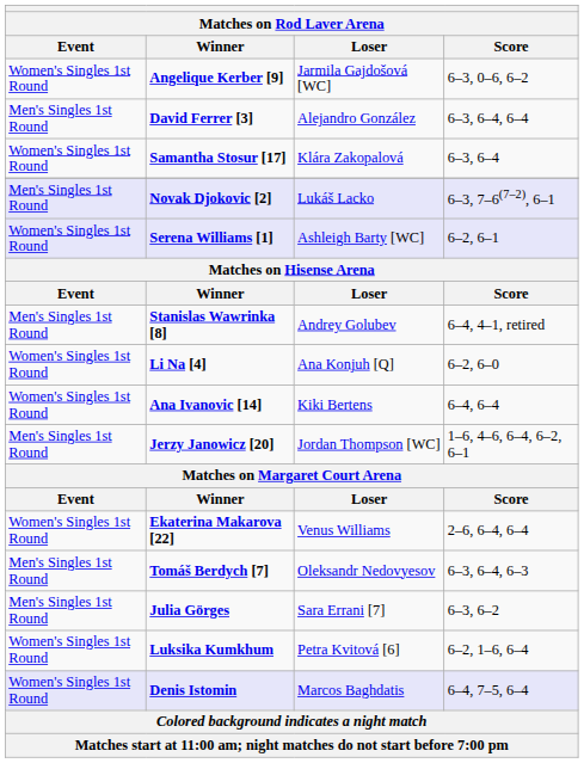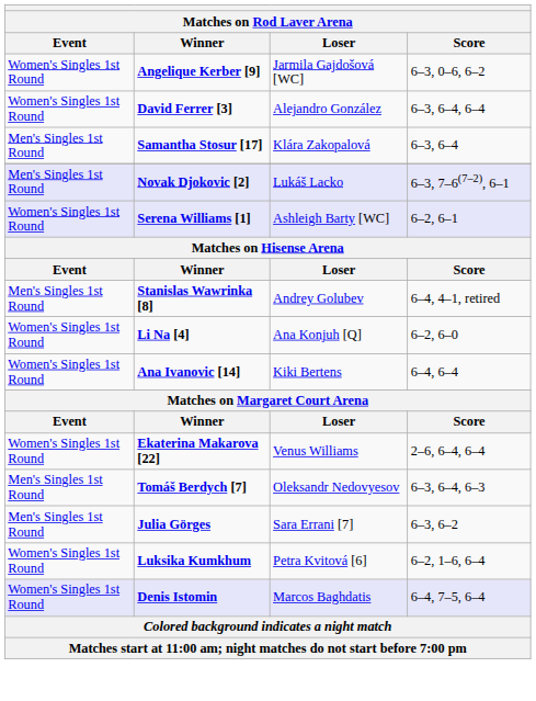 <table class="wikitable collapsible uncollapsed" style="margin:1em auto;">
 <tr>
 <th colspan=4></th>
 </tr>
 <tr>
 <th colspan=4><strong>Matches on <a href='#'>Rod Laver Arena</a></strong></th>
 </tr>
 <tr>
 <th style="width:220px;">Event</th>
 <th style="width:220px;">Winner</th>
 <th style="width:220px;">Loser</th>
 <th style="width:220px;">Score</th>
 </tr>
 <tr>
 <td><a href='#'>Women's Singles 1st Round</a></td>
 <td><strong> <a href='#'>Angelique Kerber</a> [9]</strong></td>
 <td> <a href='#'>Jarmila Gajdošová</a> [WC]</td>
 <td>6–3, 0–6, 6–2</td>
 </tr>
 <tr>
-<td><a href='#'>Men's Singles 1st Round</a></td>
+<td><a href='#'>Women's Singles 1st Round</a></td>
 <td><strong> <a href='#'>David Ferrer</a> [3]</strong></td>
 <td> <a href='#'>Alejandro González</a></td>
 <td>6–3, 6–4, 6–4</td>
 </tr>
 <tr>
-<td><a href='#'>Women's Singles 1st Round</a></td>
+<td><a href='#'>Men's Singles 1st Round</a></td>
 <td><strong> <a href='#'>Samantha Stosur</a> [17]</strong></td>
 <td> <a href='#'>Klára Zakopalová</a></td>
 <td>6–3, 6–4</td>
 </tr>
 <tr>
 </tr>
 <tr bgcolor=lavender>
 <td><a href='#'>Men's Singles 1st Round</a></td>
 <td><strong> <a href='#'>Novak Djokovic</a> [2]</strong></td>
 <td> <a href='#'>Lukáš Lacko</a></td>
 <td>6–3, 7–6<sup>(7–2)</sup>, 6–1</td>
 </tr>
 <tr bgcolor=lavender>
 <td><a href='#'>Women's Singles 1st Round</a></td>
 <td><strong> <a href='#'>Serena Williams</a> [1]</strong></td>
 <td> <a href='#'>Ashleigh Barty</a> [WC]</td>
 <td>6–2, 6–1</td>
 </tr>
 <tr>
 <th colspan=4><strong>Matches on <a href='#'>Hisense Arena</a></strong></th>
 </tr>
 <tr>
 <th style="width:220px;">Event</th>
 <th style="width:220px;">Winner</th>
 <th style="width:220px;">Loser</th>
 <th style="width:220px;">Score</th>
 </tr>
 <tr>
 <td><a href='#'>Men's Singles 1st Round</a></td>
 <td><strong> <a href='#'>Stanislas Wawrinka</a> [8]</strong></td>
 <td> <a href='#'>Andrey Golubev</a></td>
 <td>6–4, 4–1, retired</td>
 </tr>
 <tr>
 <td><a href='#'>Women's Singles 1st Round</a></td>
 <td><strong> <a href='#'>Li Na</a> [4]</strong></td>
 <td> <a href='#'>Ana Konjuh</a> [Q]</td>
 <td>6–2, 6–0</td>
 </tr>
 <tr>
 <td><a href='#'>Women's Singles 1st Round</a></td>
 <td><strong> <a href='#'>Ana Ivanovic</a> [14]</strong></td>
 <td> <a href='#'>Kiki Bertens</a></td>
 <td>6–4, 6–4</td>
-</tr>
-<tr>
-<td><a href='#'>Men's Singles 1st Round</a></td>
-<td><strong> <a href='#'>Jerzy Janowicz</a> [20]</strong></td>
-<td> <a href='#'>Jordan Thompson</a> [WC]</td>
-<td>1–6, 4–6, 6–4, 6–2, 6–1</td>
 </tr>
 <tr>
 <th colspan=4><strong>Matches on <a href='#'>Margaret Court Arena</a></strong></th>
 </tr>
 <tr>
 <th style="width:220px;">Event</th>
 <th style="width:220px;">Winner</th>
 <th style="width:220px;">Loser</th>
 <th style="width:220px;">Score</th>
 </tr>
 <tr>
 <td><a href='#'>Women's Singles 1st Round</a></td>
 <td><strong> <a href='#'>Ekaterina Makarova</a> [22]</strong></td>
 <td> <a href='#'>Venus Williams</a></td>
 <td>2–6, 6–4, 6–4</td>
 </tr>
 <tr>
 <td><a href='#'>Men's Singles 1st Round</a></td>
 <td><strong> <a href='#'>Tomáš Berdych</a> [7]</strong></td>
 <td> <a href='#'>Oleksandr Nedovyesov</a></td>
 <td>6–3, 6–4, 6–3</td>
 </tr>
 <tr>
 <td><a href='#'>Men's Singles 1st Round</a></td>
 <td><strong> <a href='#'>Julia Görges</a></strong></td>
 <td> <a href='#'>Sara Errani</a> [7]</td>
 <td>6–3, 6–2</td>
 </tr>
 <tr>
 <td><a href='#'>Women's Singles 1st Round</a></td>
 <td><strong> <a href='#'>Luksika Kumkhum</a></strong></td>
 <td> <a href='#'>Petra Kvitová</a> [6]</td>
 <td>6–2, 1–6, 6–4</td>
 </tr>
 <tr bgcolor=lavender>
 <td><a href='#'>Women's Singles 1st Round</a></td>
 <td><strong> <a href='#'>Denis Istomin</a></strong></td>
 <td> <a href='#'>Marcos Baghdatis</a></td>
 <td>6–4, 7–5, 6–4</td>
 </tr>
 <tr>
 <th colspan=4><em>Colored background indicates a night match</em></th>
 </tr>
 <tr>
 <th colspan=4>Matches start at 11:00 am; night matches do not start before 7:00 pm</th>
 </tr>
 </table>
